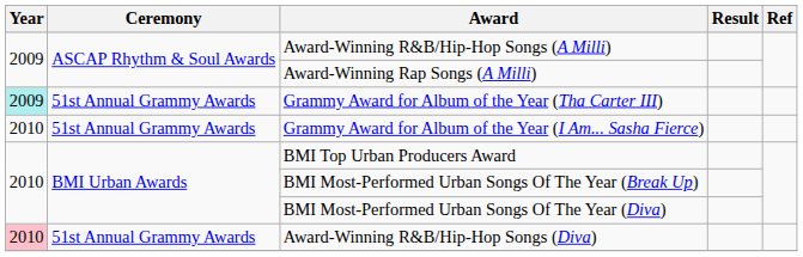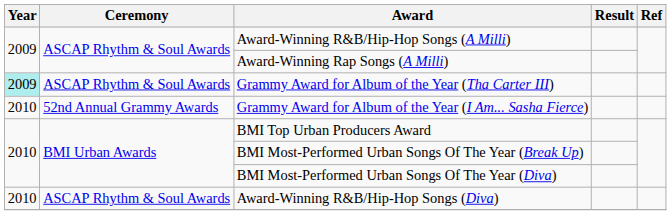 <table class="wikitable">
 <tr style="background:#ccc; text-align:center;">
 <th scope="col">Year</th>
 <th scope="col">Ceremony</th>
 <th scope="col">Award</th>
 <th scope="col">Result</th>
 <th>Ref</th>
 </tr>
 <tr>
 <td rowspan="2">2009</td>
 <td rowspan="2"><a href='#'>ASCAP Rhythm & Soul Awards</a></td>
 <td>Award-Winning R&B/Hip-Hop Songs (<em><a href='#'>A Milli</a></em>)</td>
 <td></td>
 <td rowspan="2"></td>
 </tr>
 <tr>
 <td>Award-Winning Rap Songs (<em><a href='#'>A Milli</a></em>)</td>
 <td></td>
 </tr>
 <tr>
 <td style="background: paleturquoise;">2009</td>
-<td><a href='#'>51st Annual Grammy Awards</a></td>
+<td><a href='#'>ASCAP Rhythm & Soul Awards</a></td>
 <td><a href='#'>Grammy Award for Album of the Year</a> (<em><a href='#'>Tha Carter III</a></em>)</td>
 <td></td>
 <td style="text-align:center;"></td>
 </tr>
 <tr>
 <td>2010</td>
-<td><a href='#'>51st Annual Grammy Awards</a></td>
+<td><a href='#'>52nd Annual Grammy Awards</a></td>
 <td><a href='#'>Grammy Award for Album of the Year</a> (<em><a href='#'>I Am... Sasha Fierce</a></em>)</td>
 <td></td>
 <td style="text-align:center;"></td>
 </tr>
 <tr>
 <td rowspan="3">2010</td>
 <td rowspan="3"><a href='#'>BMI Urban Awards</a></td>
 <td>BMI Top Urban Producers Award</td>
 <td></td>
 <td rowspan="3"></td>
 </tr>
 <tr>
 <td>BMI Most-Performed Urban Songs Of The Year (<em><a href='#'>Break Up</a></em>)</td>
 <td></td>
 </tr>
 <tr>
 <td>BMI Most-Performed Urban Songs Of The Year (<em><a href='#'>Diva</a></em>)</td>
 <td></td>
 </tr>
 <tr>
-<td style="background: pink;">2010</td>
-<td><a href='#'>51st Annual Grammy Awards</a></td>
+<td>2010</td>
+<td><a href='#'>ASCAP Rhythm & Soul Awards</a></td>
 <td>Award-Winning R&B/Hip-Hop Songs (<em><a href='#'>Diva</a></em>)</td>
 <td></td>
 <td style="text-align:center;"></td>
 </tr>
 <tr>
 </tr>
 </table>
